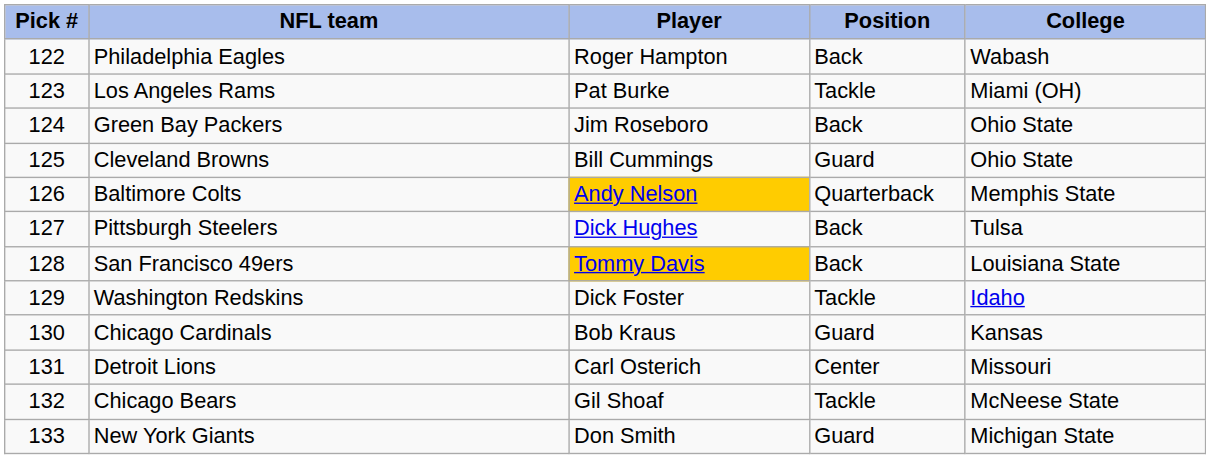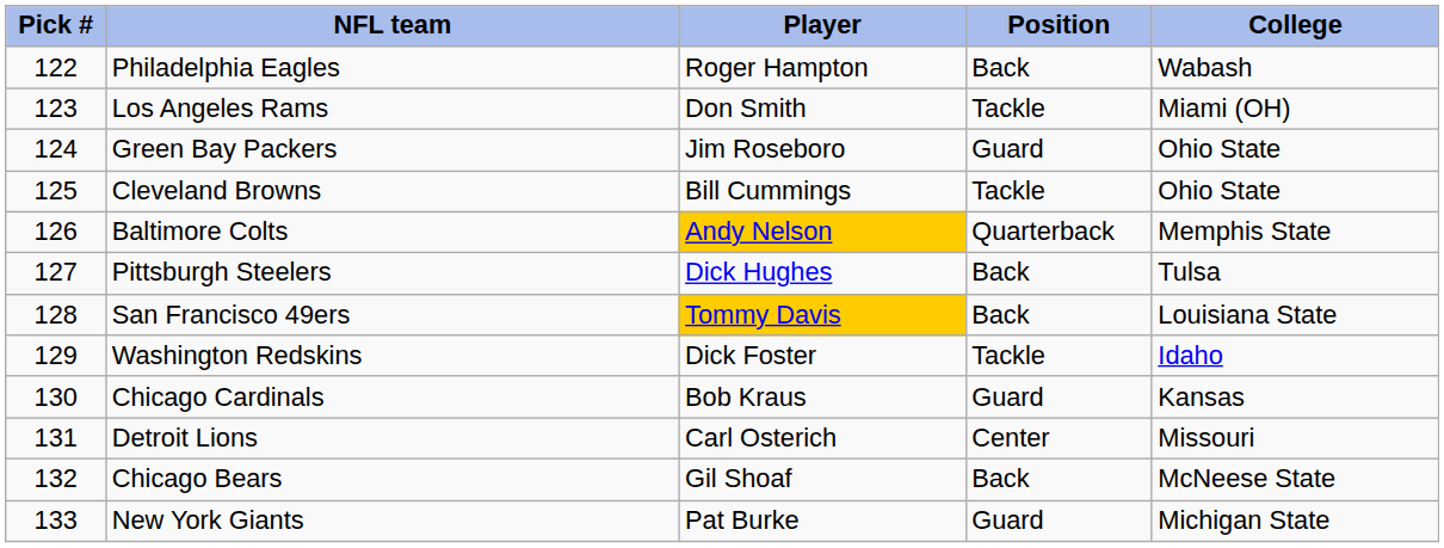 <table class="wikitable sortable sortable" style="width: 100%">
 <tr>
 <th style="background:#A8BDEC;" width=7%>Pick #</th>
 <th width=40% style="background:#A8BDEC;">NFL team</th>
 <th width=20% style="background:#A8BDEC;">Player</th>
 <th width=13% style="background:#A8BDEC;">Position</th>
 <th style="background:#A8BDEC;">College</th>
 </tr>
 <tr>
 <td align=center>122</td>
 <td>Philadelphia Eagles</td>
 <td>Roger Hampton</td>
 <td>Back</td>
 <td>Wabash</td>
 </tr>
 <tr>
 <td align=center>123</td>
 <td>Los Angeles Rams</td>
-<td>Pat Burke</td>
+<td>Don Smith</td>
 <td>Tackle</td>
 <td>Miami (OH)</td>
 </tr>
 <tr>
 <td align=center>124</td>
 <td>Green Bay Packers</td>
 <td>Jim Roseboro</td>
-<td>Back</td>
+<td>Guard</td>
 <td>Ohio State</td>
 </tr>
 <tr>
 <td align=center>125</td>
 <td>Cleveland Browns</td>
 <td>Bill Cummings</td>
-<td>Guard</td>
+<td>Tackle</td>
 <td>Ohio State</td>
 </tr>
 <tr>
 <td align=center>126</td>
 <td>Baltimore Colts</td>
 <td bgcolor="#FFCC00"><a href='#'>Andy Nelson</a></td>
 <td>Quarterback</td>
 <td>Memphis State</td>
 </tr>
 <tr>
 <td align=center>127</td>
 <td>Pittsburgh Steelers</td>
 <td><a href='#'>Dick Hughes</a></td>
 <td>Back</td>
 <td>Tulsa</td>
 </tr>
 <tr>
 <td align=center>128</td>
 <td>San Francisco 49ers</td>
 <td bgcolor="#FFCC00"><a href='#'>Tommy Davis</a></td>
 <td>Back</td>
 <td>Louisiana State</td>
 </tr>
 <tr>
 <td align=center>129</td>
 <td>Washington Redskins</td>
 <td>Dick Foster</td>
 <td>Tackle</td>
 <td><a href='#'>Idaho</a></td>
 </tr>
 <tr>
 <td align=center>130</td>
 <td>Chicago Cardinals</td>
 <td>Bob Kraus</td>
 <td>Guard</td>
 <td>Kansas</td>
 </tr>
 <tr>
 <td align=center>131</td>
 <td>Detroit Lions</td>
 <td>Carl Osterich</td>
 <td>Center</td>
 <td>Missouri</td>
 </tr>
 <tr>
 <td align=center>132</td>
 <td>Chicago Bears</td>
 <td>Gil Shoaf</td>
-<td>Tackle</td>
+<td>Back</td>
 <td>McNeese State</td>
 </tr>
 <tr>
 <td align=center>133</td>
 <td>New York Giants</td>
-<td>Don Smith</td>
+<td>Pat Burke</td>
 <td>Guard</td>
 <td>Michigan State</td>
 </tr>
 </table>
